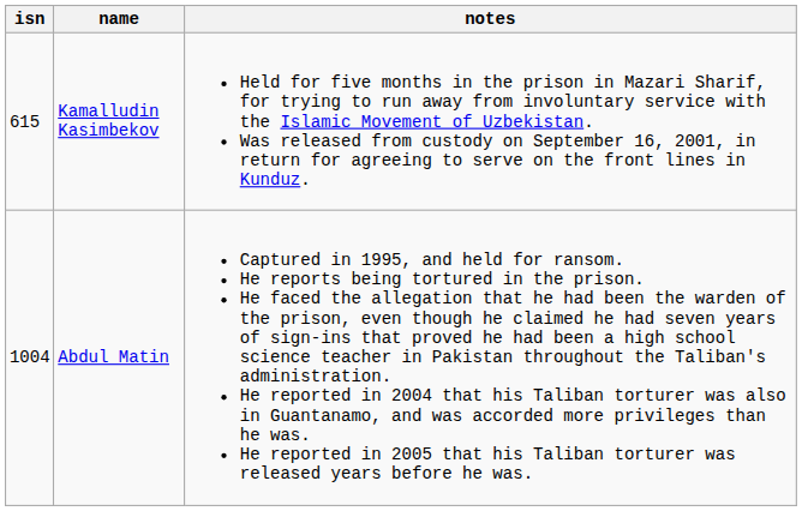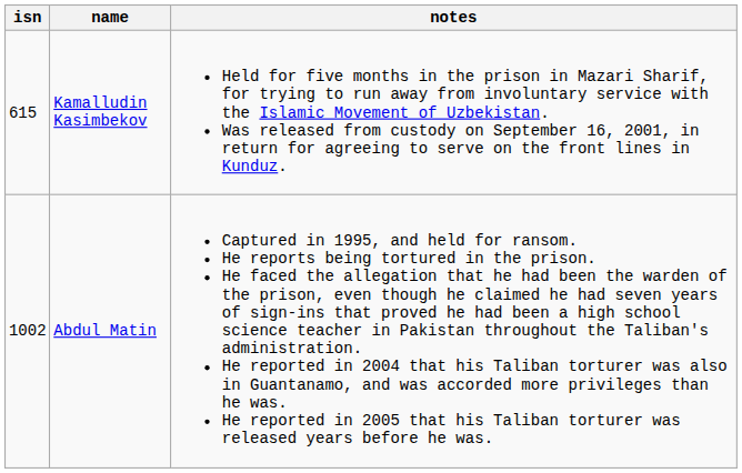 <table class="wikitable sortable">
 <tr>
 <th><strong>isn</strong></th>
 <th><strong>name</strong></th>
 <th><strong>notes</strong></th>
 </tr>
 <tr>
 <td>615</td>
 <td><a href='#'>Kamalludin Kasimbekov</a></td>
 <td><br><ul><li>Held for five months in the prison in Mazari Sharif, for trying to run away from involuntary service with the <a href='#'>Islamic Movement of Uzbekistan</a>.</li><li>Was released from custody on September 16, 2001, in return for agreeing to serve on the front lines in <a href='#'>Kunduz</a>.</li></ul></td>
 </tr>
 <tr>
-<td>1004</td>
+<td>1002</td>
 <td><a href='#'>Abdul Matin</a></td>
 <td><br><ul><li>Captured in 1995, and held for ransom.</li><li>He reports being tortured in the prison.</li><li>He faced the allegation that he had been the warden of the prison, even though he claimed he had seven years of sign-ins that proved he had been a high school science teacher in Pakistan throughout the Taliban's administration.</li><li>He reported in 2004 that his Taliban torturer was also in Guantanamo, and was accorded more privileges than he was.</li><li>He reported in 2005 that his Taliban torturer was released years before he was.</li></ul></td>
 </tr>
 </table>
